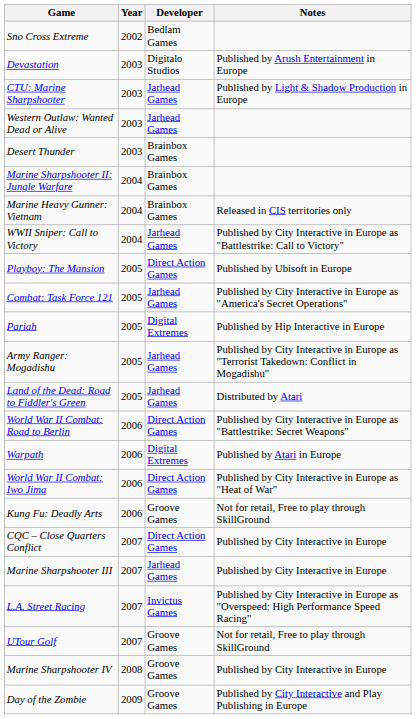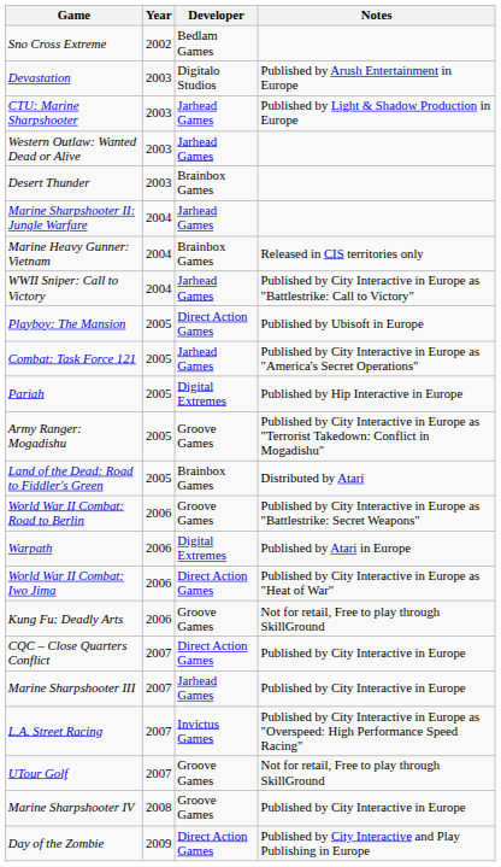 <table class="wikitable sortable">
 <tr>
 <th>Game</th>
 <th>Year</th>
 <th>Developer</th>
 <th>Notes</th>
 </tr>
 <tr>
 <td><em>Sno Cross Extreme</em></td>
 <td>2002</td>
 <td>Bedlam Games</td>
 <td></td>
 </tr>
 <tr>
 <td><em><a href='#'>Devastation</a></em></td>
 <td>2003</td>
 <td>Digitalo Studios</td>
 <td>Published by <a href='#'>Arush Entertainment</a> in Europe</td>
 </tr>
 <tr>
 <td><em><a href='#'>CTU: Marine Sharpshooter</a></em></td>
 <td>2003</td>
 <td><a href='#'>Jarhead Games</a></td>
 <td>Published by <a href='#'>Light & Shadow Production</a> in Europe</td>
 </tr>
 <tr>
 <td><em>Western Outlaw: Wanted Dead or Alive</em></td>
 <td>2003</td>
 <td><a href='#'>Jarhead Games</a></td>
 <td></td>
 </tr>
 <tr>
 <td><em>Desert Thunder</em></td>
 <td>2003</td>
 <td>Brainbox Games</td>
 <td></td>
 </tr>
 <tr>
 <td><em><a href='#'>Marine Sharpshooter II: Jungle Warfare</a></em></td>
 <td>2004</td>
-<td>Brainbox Games</td>
+<td><a href='#'>Jarhead Games</a></td>
 <td></td>
 </tr>
 <tr>
 <td><em>Marine Heavy Gunner: Vietnam</em></td>
 <td>2004</td>
 <td>Brainbox Games</td>
 <td>Released in <a href='#'>CIS</a> territories only</td>
 </tr>
 <tr>
 <td><em>WWII Sniper: Call to Victory</em></td>
 <td>2004</td>
 <td><a href='#'>Jarhead Games</a></td>
 <td>Published by City Interactive in Europe as "Battlestrike: Call to Victory"</td>
 </tr>
 <tr>
 <td><em><a href='#'>Playboy: The Mansion</a></em></td>
 <td>2005</td>
 <td><a href='#'>Direct Action Games</a></td>
 <td>Published by Ubisoft in Europe</td>
 </tr>
 <tr>
 <td><em><a href='#'>Combat: Task Force 121</a></em></td>
 <td>2005</td>
 <td><a href='#'>Jarhead Games</a></td>
 <td>Published by City Interactive in Europe as "America's Secret Operations"</td>
 </tr>
 <tr>
 <td><em><a href='#'>Pariah</a></em></td>
 <td>2005</td>
 <td><a href='#'>Digital Extremes</a></td>
 <td>Published by Hip Interactive in Europe</td>
 </tr>
 <tr>
 <td><em>Army Ranger: Mogadishu</em></td>
 <td>2005</td>
-<td><a href='#'>Jarhead Games</a></td>
+<td>Groove Games</td>
 <td>Published by City Interactive in Europe as "Terrorist Takedown: Conflict in Mogadishu"</td>
 </tr>
 <tr>
 <td><em><a href='#'>Land of the Dead: Road to Fiddler's Green</a></em></td>
 <td>2005</td>
-<td><a href='#'>Jarhead Games</a></td>
+<td>Brainbox Games</td>
 <td>Distributed by <a href='#'>Atari</a></td>
 </tr>
 <tr>
 <td><em><a href='#'>World War II Combat: Road to Berlin</a></em></td>
 <td>2006</td>
-<td><a href='#'>Direct Action Games</a></td>
+<td>Groove Games</td>
 <td>Published by City Interactive in Europe as "Battlestrike: Secret Weapons"</td>
 </tr>
 <tr>
 <td><em><a href='#'>Warpath</a></em></td>
 <td>2006</td>
 <td><a href='#'>Digital Extremes</a></td>
 <td>Published by <a href='#'>Atari</a> in Europe</td>
 </tr>
 <tr>
 <td><em><a href='#'>World War II Combat: Iwo Jima</a></em></td>
 <td>2006</td>
 <td><a href='#'>Direct Action Games</a></td>
 <td>Published by City Interactive in Europe as "Heat of War"</td>
 </tr>
 <tr>
 <td><em>Kung Fu: Deadly Arts</em></td>
 <td>2006</td>
 <td>Groove Games</td>
 <td>Not for retail, Free to play through SkillGround</td>
 </tr>
 <tr>
 <td><em>CQC – Close Quarters Conflict</em></td>
 <td>2007</td>
 <td><a href='#'>Direct Action Games</a></td>
 <td>Published by City Interactive in Europe</td>
 </tr>
 <tr>
 <td><em>Marine Sharpshooter III</em></td>
 <td>2007</td>
 <td><a href='#'>Jarhead Games</a></td>
 <td>Published by City Interactive in Europe</td>
 </tr>
 <tr>
 <td><em><a href='#'>L.A. Street Racing</a></em></td>
 <td>2007</td>
 <td><a href='#'>Invictus Games</a></td>
 <td>Published by City Interactive in Europe as "Overspeed: High Performance Speed Racing"</td>
 </tr>
 <tr>
 <td><em><a href='#'>UTour Golf</a></em></td>
 <td>2007</td>
 <td>Groove Games</td>
 <td>Not for retail, Free to play through SkillGround</td>
 </tr>
 <tr>
 <td><em>Marine Sharpshooter IV</em></td>
 <td>2008</td>
 <td>Groove Games</td>
 <td>Published by City Interactive in Europe</td>
 </tr>
 <tr>
 <td><em>Day of the Zombie</em></td>
 <td>2009</td>
-<td>Groove Games</td>
+<td><a href='#'>Direct Action Games</a></td>
 <td>Published by <a href='#'>City Interactive</a> and Play Publishing in Europe</td>
 </tr>
 </table>
